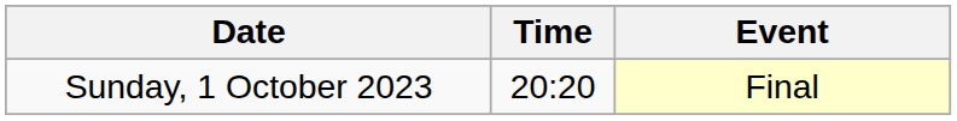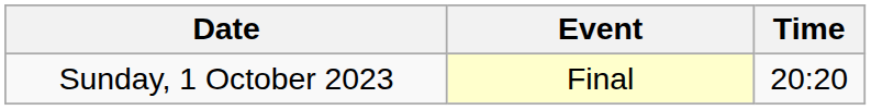 <table class = "wikitable" style="text-align:center;">
 <tr>
 <th width=220>Date</th>
+<th width=150>Event</th>
 <th width=50>Time</th>
-<th width=150>Event</th>
 </tr>
 <tr>
 <td>Sunday, 1 October 2023</td>
+<td bgcolor=ffffcc>Final</td>
 <td>20:20</td>
-<td bgcolor=ffffcc>Final</td>
 </tr>
 </table>
